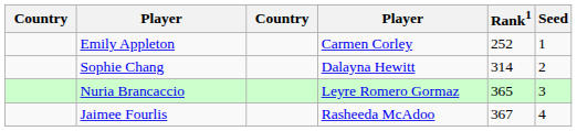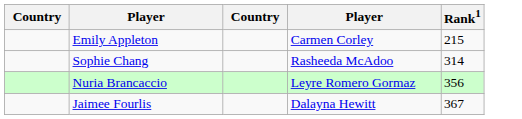 <table class="sortable wikitable">
 <tr>
 <th width="70">Country</th>
 <th width="175">Player</th>
 <th width="70">Country</th>
 <th width="175">Player</th>
 <th>Rank<sup>1</sup></th>
-<th>Seed</th>
 </tr>
 <tr>
 <td></td>
 <td><a href='#'>Emily Appleton</a></td>
 <td></td>
 <td><a href='#'>Carmen Corley</a></td>
-<td>252</td>
-<td>1</td>
+<td>215</td>
 </tr>
 <tr>
 <td></td>
 <td><a href='#'>Sophie Chang</a></td>
 <td></td>
-<td><a href='#'>Dalayna Hewitt</a></td>
+<td><a href='#'>Rasheeda McAdoo</a></td>
 <td>314</td>
-<td>2</td>
 </tr>
 <tr style="background:#cfc;">
 <td></td>
 <td><a href='#'>Nuria Brancaccio</a></td>
 <td></td>
 <td><a href='#'>Leyre Romero Gormaz</a></td>
-<td>365</td>
-<td>3</td>
+<td>356</td>
 </tr>
 <tr>
 <td></td>
 <td><a href='#'>Jaimee Fourlis</a></td>
 <td></td>
-<td><a href='#'>Rasheeda McAdoo</a></td>
+<td><a href='#'>Dalayna Hewitt</a></td>
 <td>367</td>
-<td>4</td>
 </tr>
 </table>
